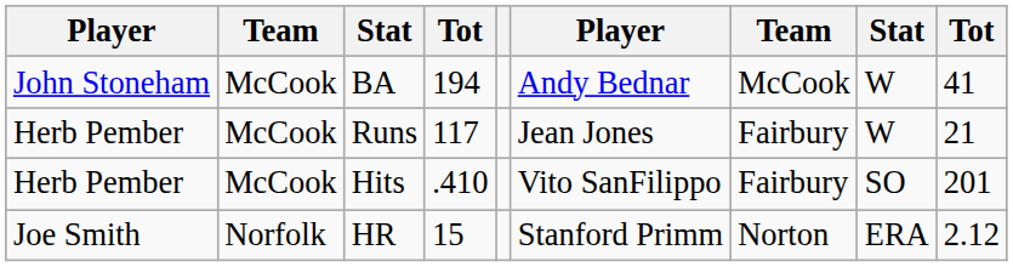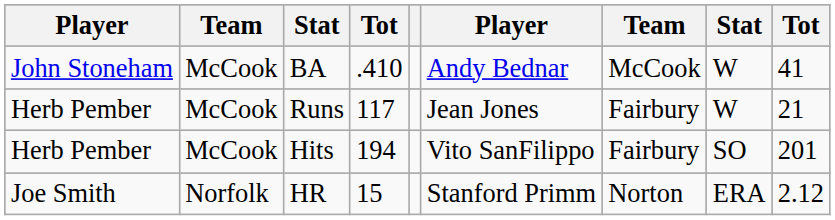 <table class="wikitable">
 <tr>
 <th>Player</th>
 <th>Team</th>
 <th>Stat</th>
 <th>Tot</th>
 <th></th>
 <th>Player</th>
 <th>Team</th>
 <th>Stat</th>
 <th>Tot</th>
 </tr>
 <tr>
 <td><a href='#'>John Stoneham</a></td>
 <td>McCook</td>
 <td>BA</td>
-<td>194</td>
+<td>.410</td>
 <td></td>
 <td><a href='#'>Andy Bednar</a></td>
 <td>McCook</td>
 <td>W</td>
 <td>41</td>
 </tr>
 <tr>
 <td>Herb Pember</td>
 <td>McCook</td>
 <td>Runs</td>
 <td>117</td>
 <td></td>
 <td>Jean Jones</td>
 <td>Fairbury</td>
 <td>W</td>
 <td>21</td>
 </tr>
 <tr>
 <td>Herb Pember</td>
 <td>McCook</td>
 <td>Hits</td>
-<td>.410</td>
+<td>194</td>
 <td></td>
 <td>Vito SanFilippo</td>
 <td>Fairbury</td>
 <td>SO</td>
 <td>201</td>
 </tr>
 <tr>
 <td>Joe Smith</td>
 <td>Norfolk</td>
 <td>HR</td>
 <td>15</td>
 <td></td>
 <td>Stanford Primm</td>
 <td>Norton</td>
 <td>ERA</td>
 <td>2.12</td>
 </tr>
 </table>
